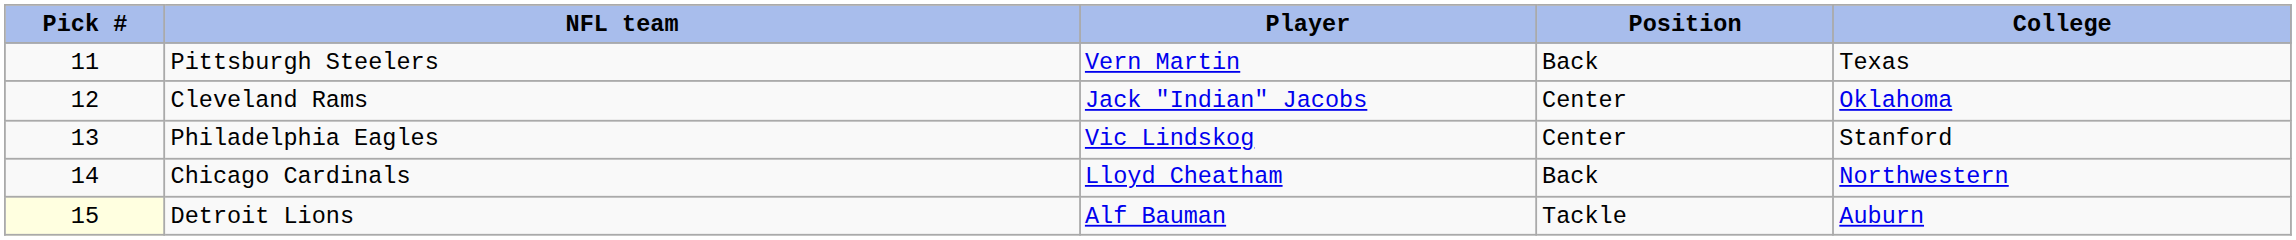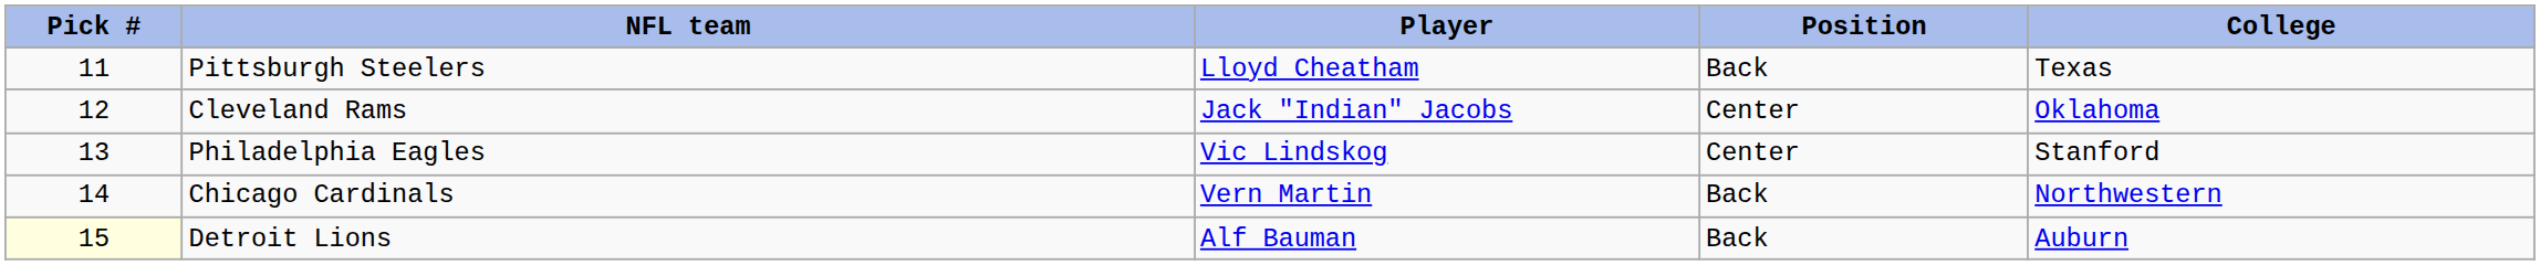 <table style="width: 100%" class="sortable wikitable">
 <tr>
 <th style="background:#A8BDEC;" width=7%>Pick #</th>
 <th width=40% style="background:#A8BDEC;">NFL team</th>
 <th width=20% style="background:#A8BDEC;">Player</th>
 <th width=13% style="background:#A8BDEC;">Position</th>
 <th style="background:#A8BDEC;">College</th>
 </tr>
 <tr>
 <td align=center>11</td>
 <td>Pittsburgh Steelers</td>
-<td><a href='#'>Vern Martin</a></td>
+<td><a href='#'>Lloyd Cheatham</a></td>
 <td>Back</td>
 <td>Texas</td>
 </tr>
 <tr>
 <td align=center>12</td>
 <td>Cleveland Rams</td>
 <td><a href='#'>Jack "Indian" Jacobs</a></td>
 <td>Center</td>
 <td><a href='#'>Oklahoma</a></td>
 </tr>
 <tr>
 <td align=center>13</td>
 <td>Philadelphia Eagles</td>
 <td><a href='#'>Vic Lindskog</a></td>
 <td>Center</td>
 <td>Stanford</td>
 </tr>
 <tr>
 <td align=center>14</td>
 <td>Chicago Cardinals</td>
-<td><a href='#'>Lloyd Cheatham</a></td>
+<td><a href='#'>Vern Martin</a></td>
 <td>Back</td>
 <td><a href='#'>Northwestern</a></td>
 </tr>
 <tr>
 <td align=center style="background: lightyellow;">15</td>
 <td>Detroit Lions</td>
 <td><a href='#'>Alf Bauman</a></td>
-<td>Tackle</td>
+<td>Back</td>
 <td><a href='#'>Auburn</a></td>
 </tr>
 </table>
